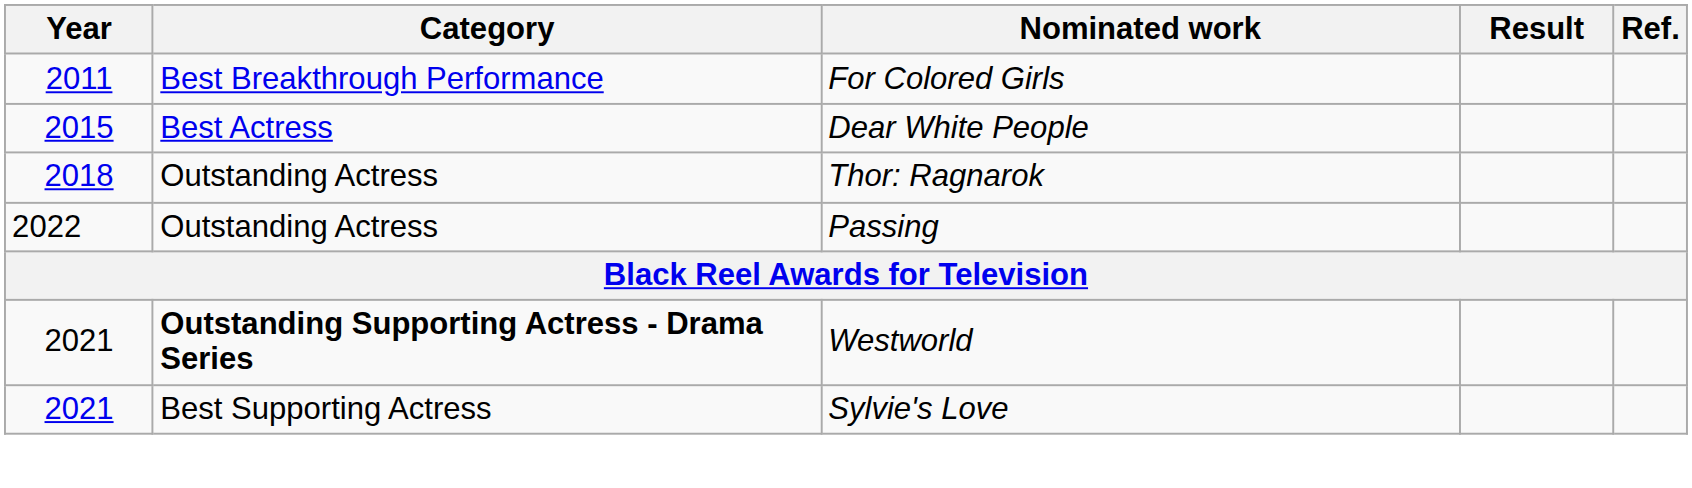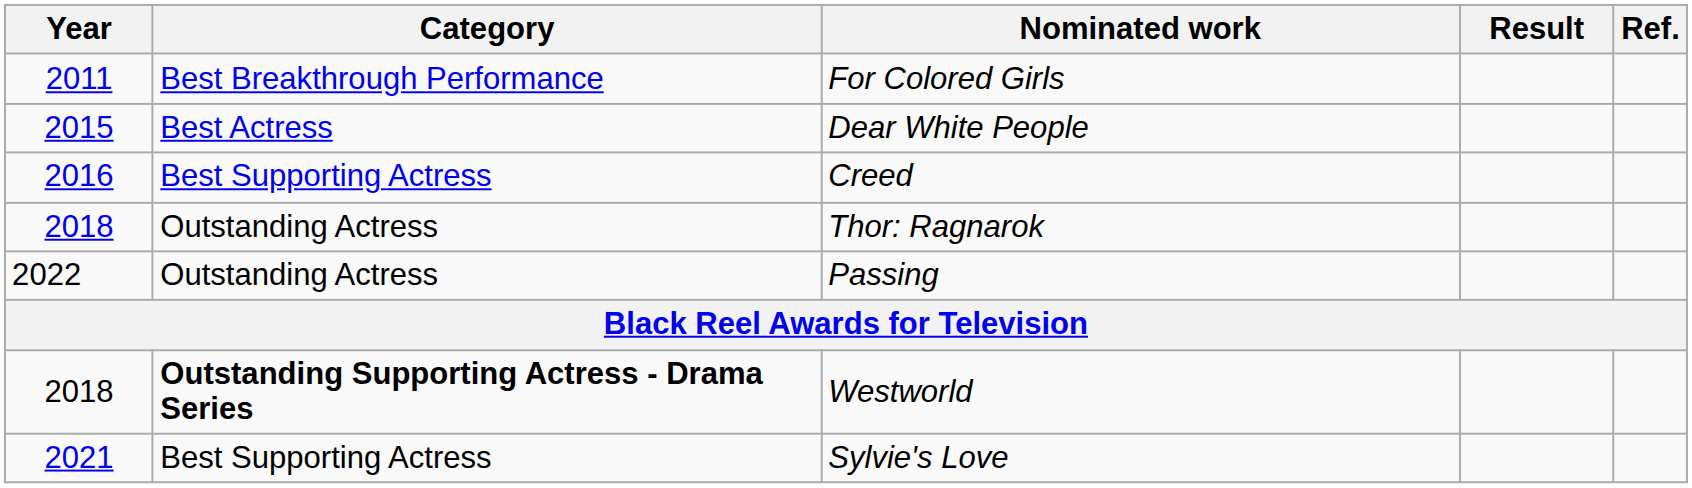 <table class=wikitable>
 <tr>
 <th scope="col" style="width:5em;">Year</th>
 <th scope="col" style="width:26em;">Category</th>
 <th scope="col" style="width:25em;">Nominated work</th>
 <th scope="col" style="width:5em;">Result</th>
 <th>Ref.</th>
 </tr>
 <tr>
 <td style="text-align:center;"><a href='#'>2011</a></td>
 <td><a href='#'>Best Breakthrough Performance</a></td>
 <td><em>For Colored Girls</em></td>
 <td></td>
 <td style="text-align: center;"></td>
 </tr>
 <tr>
 <td style="text-align:center;"><a href='#'>2015</a></td>
 <td><a href='#'>Best Actress</a></td>
 <td><em>Dear White People</em></td>
 <td></td>
 <td style="text-align: center;"></td>
 </tr>
 <tr>
+<td style="text-align:center;"><a href='#'>2016</a></td>
+<td><a href='#'>Best Supporting Actress</a></td>
+<td><em>Creed</em></td>
+<td></td>
+<td style="text-align: center;"></td>
+</tr>
+<tr>
 <td style="text-align:center;"><a href='#'>2018</a></td>
 <td>Outstanding Actress</td>
 <td><em>Thor: Ragnarok</em></td>
 <td></td>
 <td style="text-align: center;"></td>
 </tr>
 <tr>
 <td>2022</td>
 <td>Outstanding Actress</td>
 <td><em>Passing</em></td>
 <td></td>
 <td></td>
 </tr>
 <tr>
 <th colspan=5><a href='#'>Black Reel Awards for Television</a></th>
 </tr>
 <tr>
-<td style="text-align:center;">2021</td>
+<td style="text-align:center;">2018</td>
 <td><strong>Outstanding Supporting Actress - Drama Series</strong></td>
 <td><em>Westworld</em></td>
 <td></td>
 <td style="text-align: center;"></td>
 </tr>
 <tr>
 <td style="text-align:center;"><a href='#'>2021</a></td>
 <td>Best Supporting Actress</td>
 <td><em>Sylvie's Love</em></td>
 <td></td>
 <td style="text-align:center;"></td>
 </tr>
 </table>
